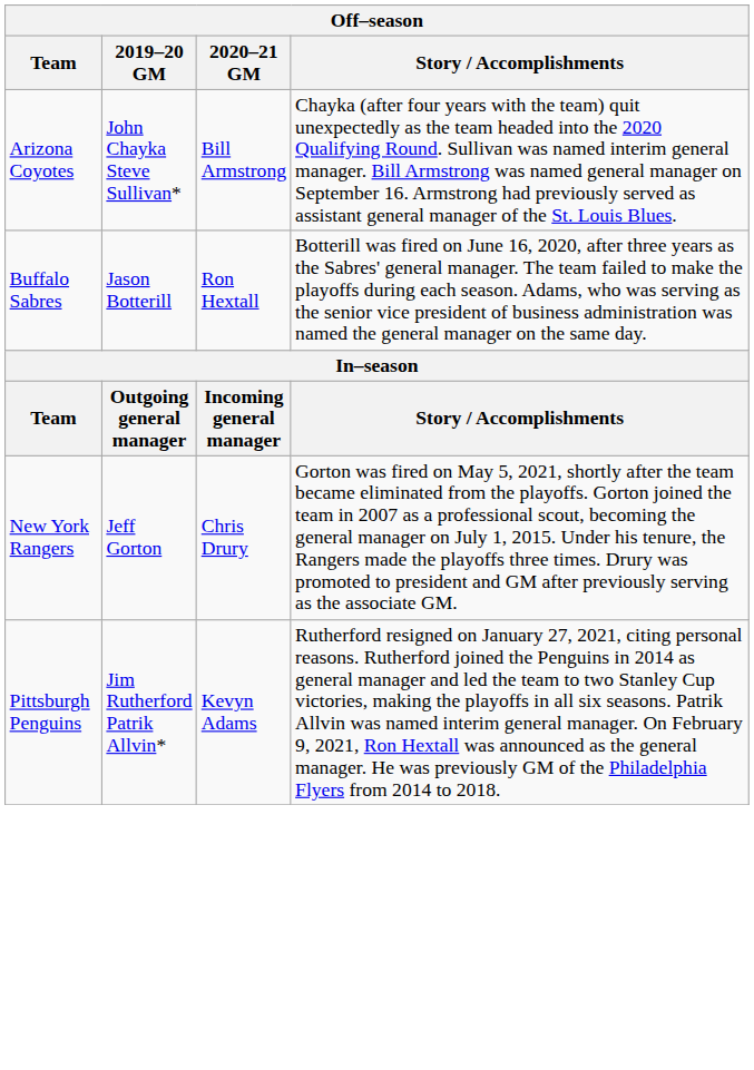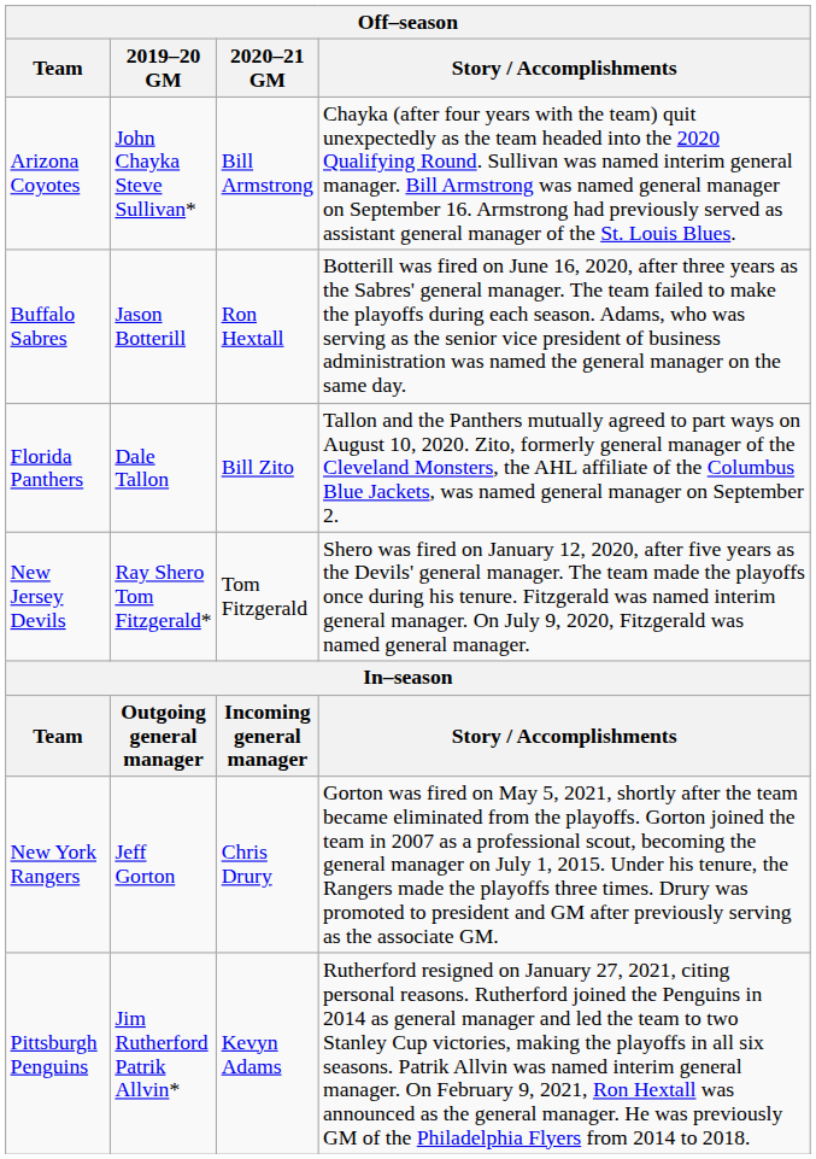 <table class="wikitable">
 <tr>
 <th colspan="4">Off–season</th>
 </tr>
 <tr>
 <th style="width:13%;">Team</th>
 <th style="width:11%;">2019–20 GM</th>
 <th style="width:10%;">2020–21 GM</th>
 <th>Story / Accomplishments</th>
 </tr>
 <tr>
 <td><a href='#'>Arizona Coyotes</a></td>
 <td><a href='#'>John Chayka</a><br><a href='#'>Steve Sullivan</a>*</td>
 <td><a href='#'>Bill Armstrong</a></td>
 <td>Chayka (after four years with the team) quit unexpectedly as the team headed into the <a href='#'>2020 Qualifying Round</a>. Sullivan was named interim general manager. <a href='#'>Bill Armstrong</a> was named general manager on September 16. Armstrong had previously served as assistant general manager of the <a href='#'>St. Louis Blues</a>.</td>
 </tr>
 <tr>
 <td><a href='#'>Buffalo Sabres</a></td>
 <td><a href='#'>Jason Botterill</a></td>
 <td><a href='#'>Ron Hextall</a></td>
 <td>Botterill was fired on June 16, 2020, after three years as the Sabres' general manager. The team failed to make the playoffs during each season. Adams, who was serving as the senior vice president of business administration was named the general manager on the same day.</td>
 </tr>
 <tr>
+<td><a href='#'>Florida Panthers</a></td>
+<td><a href='#'>Dale Tallon</a></td>
+<td><a href='#'>Bill Zito</a></td>
+<td>Tallon and the Panthers mutually agreed to part ways on August 10, 2020. Zito, formerly general manager of the <a href='#'>Cleveland Monsters</a>, the AHL affiliate of the <a href='#'>Columbus Blue Jackets</a>, was named general manager on September 2.</td>
+</tr>
+<tr>
+<td><a href='#'>New Jersey Devils</a></td>
+<td><a href='#'>Ray Shero</a><br><a href='#'>Tom Fitzgerald</a>*</td>
+<td>Tom Fitzgerald</td>
+<td>Shero was fired on January 12, 2020, after five years as the Devils' general manager. The team made the playoffs once during his tenure. Fitzgerald was named interim general manager. On July 9, 2020, Fitzgerald was named general manager.</td>
+</tr>
+<tr>
 <th colspan="4">In–season</th>
 </tr>
 <tr>
 <th style="width:13%;">Team</th>
 <th style="width:11%;">Outgoing general manager</th>
 <th style="width:10%;">Incoming general manager</th>
 <th>Story / Accomplishments</th>
 </tr>
 <tr>
 <td><a href='#'>New York Rangers</a></td>
 <td><a href='#'>Jeff Gorton</a></td>
 <td><a href='#'>Chris Drury</a></td>
 <td>Gorton was fired on May 5, 2021, shortly after the team became eliminated from the playoffs. Gorton joined the team in 2007 as a professional scout, becoming the general manager on July 1, 2015. Under his tenure, the Rangers made the playoffs three times. Drury was promoted to president and GM after previously serving as the associate GM.</td>
 </tr>
 <tr>
 <td><a href='#'>Pittsburgh Penguins</a></td>
 <td><a href='#'>Jim Rutherford</a><br><a href='#'>Patrik Allvin</a>*</td>
 <td><a href='#'>Kevyn Adams</a></td>
 <td>Rutherford resigned on January 27, 2021, citing personal reasons. Rutherford joined the Penguins in 2014 as general manager and led the team to two Stanley Cup victories, making the playoffs in all six seasons. Patrik Allvin was named interim general manager. On February 9, 2021, <a href='#'>Ron Hextall</a> was announced as the general manager. He was previously GM of the <a href='#'>Philadelphia Flyers</a> from 2014 to 2018.</td>
 </tr>
 </table>
